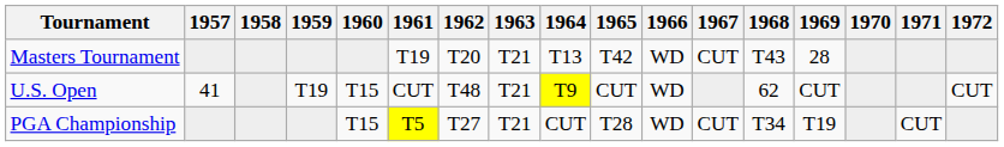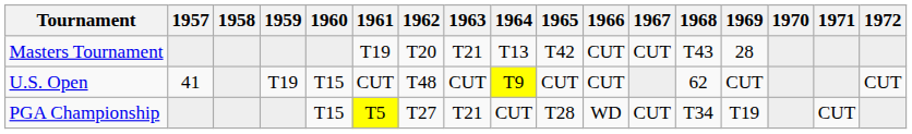 <table class="wikitable" style="font-size:95%;text-align:center;">
 <tr>
 <th>Tournament</th>
 <th>1957</th>
 <th>1958</th>
 <th>1959</th>
 <th>1960</th>
 <th>1961</th>
 <th>1962</th>
 <th>1963</th>
 <th>1964</th>
 <th>1965</th>
 <th>1966</th>
 <th>1967</th>
 <th>1968</th>
 <th>1969</th>
 <th>1970</th>
 <th>1971</th>
 <th>1972</th>
 </tr>
 <tr>
 <td align=left><a href='#'>Masters Tournament</a></td>
 <td style="background:#eee;"></td>
 <td style="background:#eee;"></td>
 <td style="background:#eee;"></td>
 <td style="background:#eee;"></td>
 <td>T19</td>
 <td>T20</td>
 <td>T21</td>
 <td>T13</td>
 <td>T42</td>
-<td>WD</td>
+<td>CUT</td>
 <td>CUT</td>
 <td>T43</td>
 <td>28</td>
 <td style="background:#eee;"></td>
 <td style="background:#eee;"></td>
 <td style="background:#eee;"></td>
 </tr>
 <tr>
 <td align=left><a href='#'>U.S. Open</a></td>
 <td>41</td>
 <td style="background:#eee;"></td>
 <td>T19</td>
 <td>T15</td>
 <td>CUT</td>
 <td>T48</td>
-<td>T21</td>
+<td>CUT</td>
 <td style="background:yellow;">T9</td>
 <td>CUT</td>
-<td>WD</td>
+<td>CUT</td>
 <td style="background:#eee;"></td>
 <td>62</td>
 <td>CUT</td>
 <td style="background:#eee;"></td>
 <td style="background:#eee;"></td>
 <td>CUT</td>
 </tr>
 <tr>
 <td align=left><a href='#'>PGA Championship</a></td>
 <td style="background:#eee;"></td>
 <td style="background:#eee;"></td>
 <td style="background:#eee;"></td>
 <td>T15</td>
 <td style="background:yellow;">T5</td>
 <td>T27</td>
 <td>T21</td>
 <td>CUT</td>
 <td>T28</td>
 <td>WD</td>
 <td>CUT</td>
 <td>T34</td>
 <td>T19</td>
 <td style="background:#eee;"></td>
 <td>CUT</td>
 <td style="background:#eee;"></td>
 </tr>
 </table>
